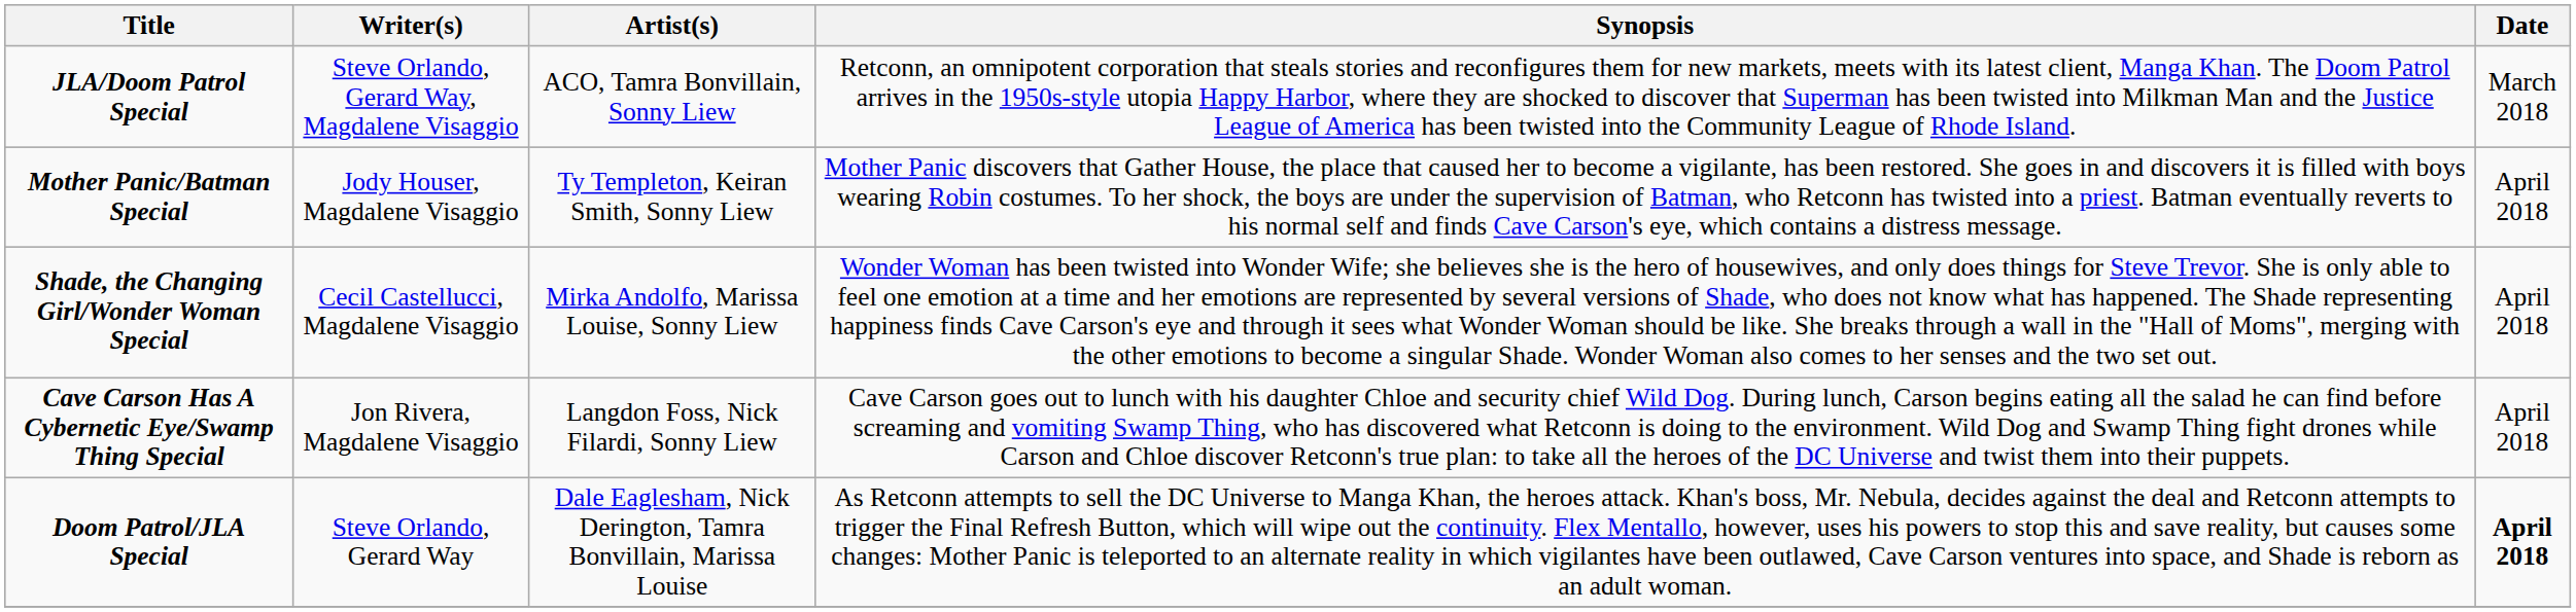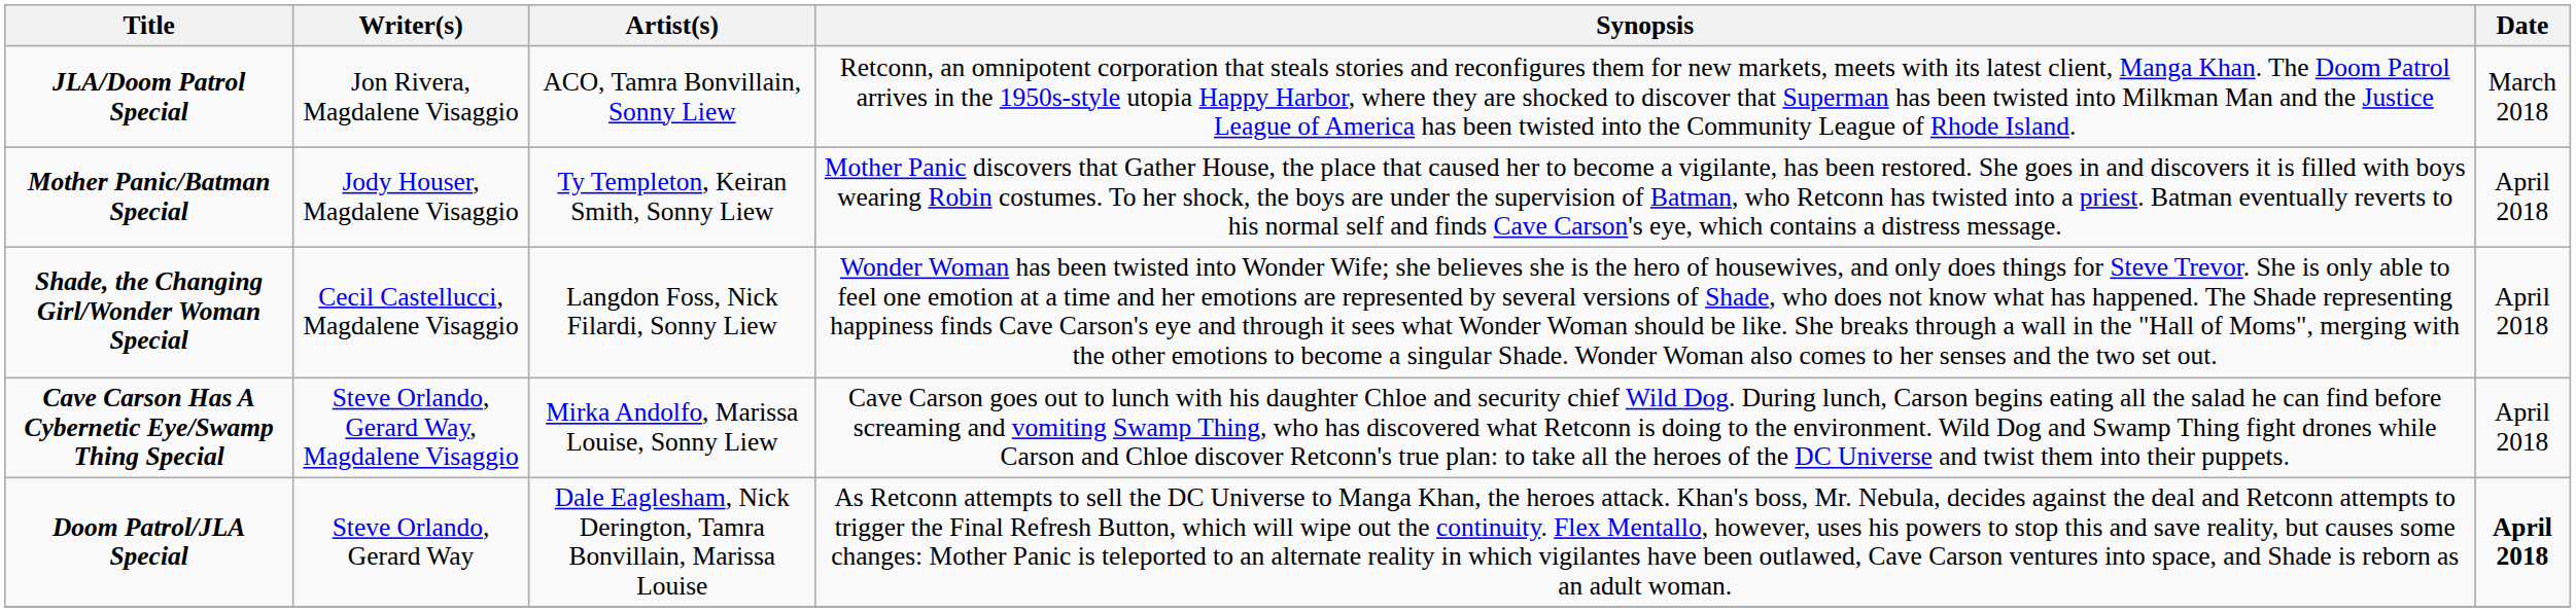 <table class="wikitable" style="text-align: center">
 <tr>
 <th>Title</th>
 <th>Writer(s)</th>
 <th>Artist(s)</th>
 <th>Synopsis</th>
 <th>Date</th>
 </tr>
 <tr>
 <td><strong><em>JLA/Doom Patrol Special</em></strong></td>
-<td><a href='#'>Steve Orlando</a>, <a href='#'>Gerard Way</a>, <a href='#'>Magdalene Visaggio</a></td>
+<td>Jon Rivera, Magdalene Visaggio</td>
 <td>ACO, Tamra Bonvillain, <a href='#'>Sonny Liew</a></td>
 <td>Retconn, an omnipotent corporation that steals stories and reconfigures them for new markets, meets with its latest client, <a href='#'>Manga Khan</a>. The <a href='#'>Doom Patrol</a> arrives in the <a href='#'>1950s-style</a> utopia <a href='#'>Happy Harbor</a>, where they are shocked to discover that <a href='#'>Superman</a> has been twisted into Milkman Man and the <a href='#'>Justice League of America</a> has been twisted into the Community League of <a href='#'>Rhode Island</a>.</td>
 <td>March 2018</td>
 </tr>
 <tr>
 <td><strong><em>Mother Panic/Batman Special</em></strong></td>
 <td><a href='#'>Jody Houser</a>, Magdalene Visaggio</td>
 <td><a href='#'>Ty Templeton</a>, Keiran Smith, Sonny Liew</td>
 <td><a href='#'>Mother Panic</a> discovers that Gather House, the place that caused her to become a vigilante, has been restored. She goes in and discovers it is filled with boys wearing <a href='#'>Robin</a> costumes. To her shock, the boys are under the supervision of <a href='#'>Batman</a>, who Retconn has twisted into a <a href='#'>priest</a>. Batman eventually reverts to his normal self and finds <a href='#'>Cave Carson</a>'s eye, which contains a distress message.</td>
 <td>April 2018</td>
 </tr>
 <tr>
 <td><strong><em>Shade, the Changing Girl/Wonder Woman Special</em></strong></td>
 <td><a href='#'>Cecil Castellucci</a>, Magdalene Visaggio</td>
-<td><a href='#'>Mirka Andolfo</a>, Marissa Louise, Sonny Liew</td>
+<td>Langdon Foss, Nick Filardi, Sonny Liew</td>
 <td><a href='#'>Wonder Woman</a> has been twisted into Wonder Wife; she believes she is the hero of housewives, and only does things for <a href='#'>Steve Trevor</a>. She is only able to feel one emotion at a time and her emotions are represented by several versions of <a href='#'>Shade</a>, who does not know what has happened. The Shade representing happiness finds Cave Carson's eye and through it sees what Wonder Woman should be like. She breaks through a wall in the "Hall of Moms", merging with the other emotions to become a singular Shade. Wonder Woman also comes to her senses and the two set out.</td>
 <td>April 2018</td>
 </tr>
 <tr>
 <td><strong><em>Cave Carson Has A Cybernetic Eye/Swamp Thing Special</em></strong></td>
-<td>Jon Rivera, Magdalene Visaggio</td>
-<td>Langdon Foss, Nick Filardi, Sonny Liew</td>
+<td><a href='#'>Steve Orlando</a>, <a href='#'>Gerard Way</a>, <a href='#'>Magdalene Visaggio</a></td>
+<td><a href='#'>Mirka Andolfo</a>, Marissa Louise, Sonny Liew</td>
 <td>Cave Carson goes out to lunch with his daughter Chloe and security chief <a href='#'>Wild Dog</a>. During lunch, Carson begins eating all the salad he can find before screaming and <a href='#'>vomiting</a> <a href='#'>Swamp Thing</a>, who has discovered what Retconn is doing to the environment. Wild Dog and Swamp Thing fight drones while Carson and Chloe discover Retconn's true plan: to take all the heroes of the <a href='#'>DC Universe</a> and twist them into their puppets.</td>
 <td>April 2018</td>
 </tr>
 <tr>
 <td><strong><em>Doom Patrol/JLA Special</em></strong></td>
 <td><a href='#'>Steve Orlando</a>, Gerard Way</td>
 <td><a href='#'>Dale Eaglesham</a>, Nick Derington, Tamra Bonvillain, Marissa Louise</td>
 <td>As Retconn attempts to sell the DC Universe to Manga Khan, the heroes attack. Khan's boss, Mr. Nebula, decides against the deal and Retconn attempts to trigger the Final Refresh Button, which will wipe out the <a href='#'>continuity</a>. <a href='#'>Flex Mentallo</a>, however, uses his powers to stop this and save reality, but causes some changes: Mother Panic is teleported to an alternate reality in which vigilantes have been outlawed, Cave Carson ventures into space, and Shade is reborn as an adult woman.</td>
 <td><strong>April 2018</strong></td>
 </tr>
 <tr>
 </tr>
 </table>
